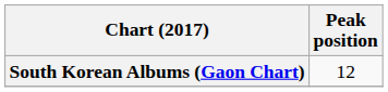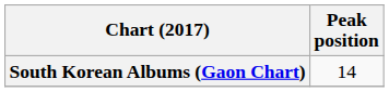 <table class="wikitable plainrowheaders" style="text-align:center">
 <tr>
 <th>Chart (2017)</th>
 <th>Peak<br>position</th>
 </tr>
 <tr>
 <th scope="row">South Korean Albums (<a href='#'>Gaon Chart</a>)</th>
-<td>12</td>
+<td>14</td>
 </tr>
 <tr>
 </tr>
 </table>
